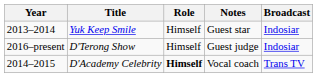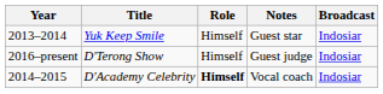 <table class="wikitable">
 <tr>
 <th>Year</th>
 <th>Title</th>
 <th>Role</th>
 <th>Notes</th>
 <th>Broadcast</th>
 </tr>
 <tr>
 <td>2013–2014</td>
 <td><em><a href='#'>Yuk Keep Smile</a></em></td>
 <td>Himself</td>
 <td>Guest star</td>
 <td><a href='#'>Indosiar</a></td>
 </tr>
 <tr>
 <td>2016–present</td>
 <td><em>D'Terong Show</em></td>
 <td>Himself</td>
 <td>Guest judge</td>
 <td><a href='#'>Indosiar</a></td>
 </tr>
 <tr>
 <td>2014–2015</td>
 <td><em>D'Academy Celebrity</em></td>
 <td><strong>Himself</strong></td>
 <td>Vocal coach</td>
-<td><a href='#'>Trans TV</a></td>
+<td><a href='#'>Indosiar</a></td>
 </tr>
 </table>
